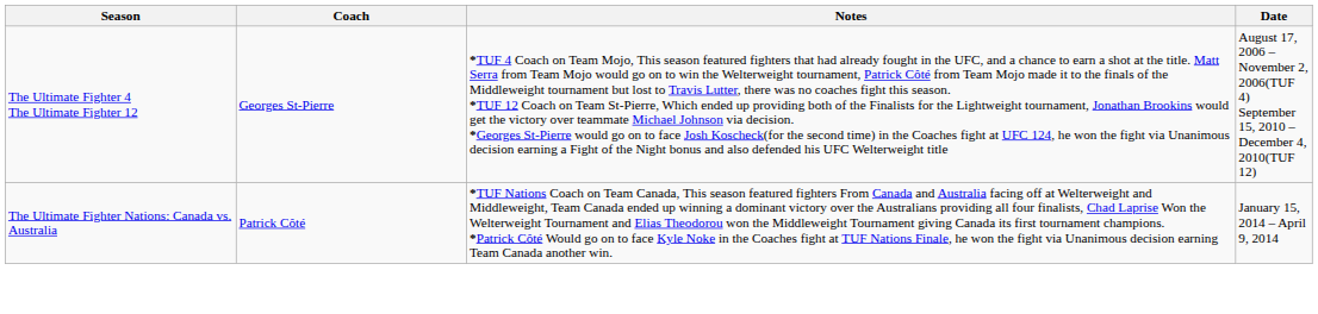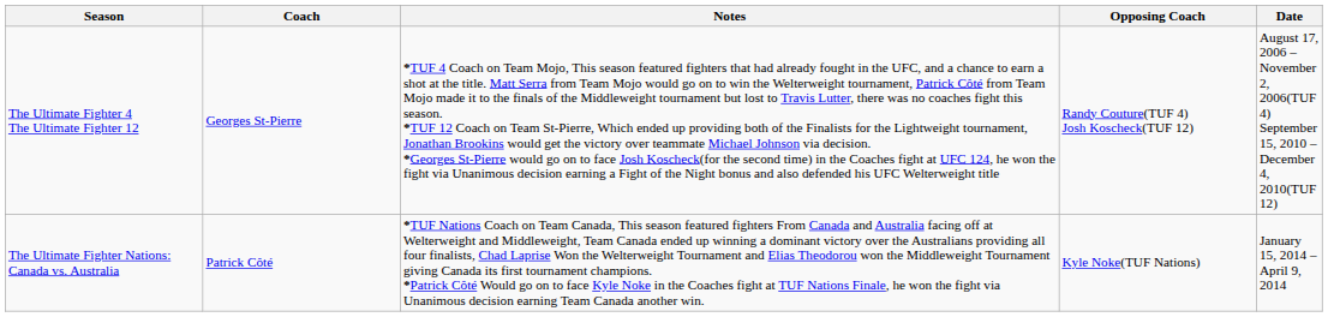 <table class="wikitable sortable" style=" style="width:80%; text-align:center">
 <tr>
 <th style="width:15%;">Season</th>
 <th style="width:15%;">Coach</th>
 <th style="width:50%;">Notes</th>
+<th style="width:15%;">Opposing Coach</th>
 <th style="width:5%;">Date</th>
 </tr>
 <tr>
 <td><a href='#'>The Ultimate Fighter 4</a><br> <a href='#'>The Ultimate Fighter 12</a></td>
 <td><a href='#'>Georges St-Pierre</a></td>
 <td><strong>*</strong><a href='#'>TUF 4</a> Coach on Team Mojo, This season featured fighters that had already fought in the UFC, and a chance to earn a shot at the title. <a href='#'>Matt Serra</a> from Team Mojo would go on to win the Welterweight tournament, <a href='#'>Patrick Côté</a> from Team Mojo made it to the finals of the Middleweight tournament but lost to <a href='#'>Travis Lutter</a>, there was no coaches fight this season.<br> <strong>*</strong><a href='#'>TUF 12</a> Coach on Team St-Pierre, Which ended up providing both of the Finalists for the Lightweight tournament, <a href='#'>Jonathan Brookins</a> would get the victory over teammate <a href='#'>Michael Johnson</a> via decision.<br> <strong>*</strong><a href='#'>Georges St-Pierre</a> would go on to face <a href='#'>Josh Koscheck</a>(for the second time) in the Coaches fight at <a href='#'>UFC 124</a>, he won the fight via Unanimous decision earning a Fight of the Night bonus and also defended his UFC Welterweight title</td>
+<td><a href='#'>Randy Couture</a>(TUF 4)<br> <a href='#'>Josh Koscheck</a>(TUF 12)</td>
 <td>August 17, 2006 – November 2, 2006(TUF 4)<br> September 15, 2010 – December 4, 2010(TUF 12)</td>
 </tr>
 <tr>
 <td><a href='#'>The Ultimate Fighter Nations: Canada vs. Australia</a></td>
 <td><a href='#'>Patrick Côté</a></td>
 <td><strong>*</strong><a href='#'>TUF Nations</a>  Coach on Team Canada, This season featured fighters From <a href='#'>Canada</a> and <a href='#'>Australia</a> facing off at Welterweight and Middleweight, Team Canada ended up winning a dominant victory over the Australians providing all four finalists, <a href='#'>Chad Laprise</a> Won the Welterweight Tournament and <a href='#'>Elias Theodorou</a> won the Middleweight Tournament giving Canada its first tournament champions.<br> <strong>*</strong><a href='#'>Patrick Côté</a> Would go on to face <a href='#'>Kyle Noke</a> in the Coaches fight at <a href='#'>TUF Nations Finale</a>, he won the fight via Unanimous decision earning Team Canada another win.</td>
+<td><a href='#'>Kyle Noke</a>(TUF Nations)</td>
 <td>January 15, 2014 – April 9, 2014</td>
 </tr>
 </table>
